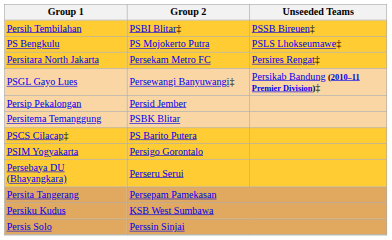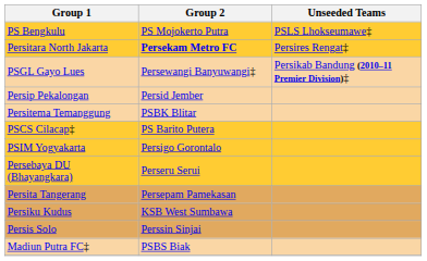 <table class="wikitable sortable">
 <tr>
 <th width = "200">Group 1</th>
 <th width = "200">Group 2</th>
 <th width = "225">Unseeded Teams</th>
-</tr>
-<tr style="background:#FFCC33;">
-<td align = "left"><a href='#'>Persih Tembilahan</a></td>
-<td align = "left"><a href='#'>PSBI Blitar</a>‡</td>
-<td align = "left"><a href='#'>PSSB Bireuen</a>‡</td>
 </tr>
 <tr style="background:#FFCC33;">
 <td align = "left"><a href='#'>PS Bengkulu</a></td>
 <td align = "left"><a href='#'>PS Mojokerto Putra</a></td>
 <td align = "left"><a href='#'>PSLS Lhokseumawe</a>‡</td>
 </tr>
 <tr style="background:#FFCC33;">
 <td align = "left"><a href='#'>Persitara North Jakarta</a></td>
-<td align = "left"><a href='#'>Persekam Metro FC</a></td>
+<td align = "left"><strong><a href='#'>Persekam Metro FC</a></strong></td>
 <td align = "left"><a href='#'>Persires Rengat</a>‡</td>
 </tr>
 <tr style="background:#FAD6A5;">
 <td align = "left"><a href='#'>PSGL Gayo Lues</a></td>
 <td align = "left"><a href='#'>Persewangi Banyuwangi</a>‡</td>
 <td align = "left"><a href='#'>Persikab Bandung</a> <strong><small>(<a href='#'>2010–11 Premier Division</a>)</small></strong>‡</td>
 </tr>
 <tr style="background:#FAD6A5;">
 <td align = "left"><a href='#'>Persip Pekalongan</a></td>
 <td align = "left"><a href='#'>Persid Jember</a></td>
 <td align = "left"></td>
 </tr>
 <tr style="background:#FAD6A5;">
 <td align = "left"><a href='#'>Persitema Temanggung</a></td>
 <td align = "left"><a href='#'>PSBK Blitar</a></td>
 <td align = "left"></td>
 </tr>
 <tr style="background:#FFCC33;">
 <td align = "left"><a href='#'>PSCS Cilacap</a>‡</td>
 <td align = "left"><a href='#'>PS Barito Putera</a></td>
 <td align = "left"></td>
 </tr>
 <tr style="background:#FFCC33;">
 <td align = "left"><a href='#'>PSIM Yogyakarta</a></td>
 <td align = "left"><a href='#'>Persigo Gorontalo</a></td>
 <td align = "left"></td>
 </tr>
 <tr style="background:#FFCC33;">
 <td align = "left"><a href='#'>Persebaya DU (Bhayangkara)</a></td>
 <td align = "left"><a href='#'>Perseru Serui</a></td>
 <td align = "left"></td>
 </tr>
 <tr style="background:#E1A95F;">
 <td align = "left"><a href='#'>Persita Tangerang</a></td>
 <td align = "left"><a href='#'>Persepam Pamekasan</a></td>
 <td align = "left"></td>
 </tr>
 <tr style="background:#E1A95F;">
 <td align = "left"><a href='#'>Persiku Kudus</a></td>
 <td align = "left"><a href='#'>KSB West Sumbawa</a></td>
 <td align = "left"></td>
 </tr>
 <tr style="background:#E1A95F;">
 <td align = "left"><a href='#'>Persis Solo</a></td>
 <td align = "left"><a href='#'>Perssin Sinjai</a></td>
 <td align = "left"></td>
 </tr>
+<tr style="background:#FAD6A5;">
+<td align = "left"><a href='#'>Madiun Putra FC</a>‡</td>
+<td align = "left"><a href='#'>PSBS Biak</a></td>
+<td align = "left"></td>
+</tr>
 <tr>
 </tr>
 </table>
